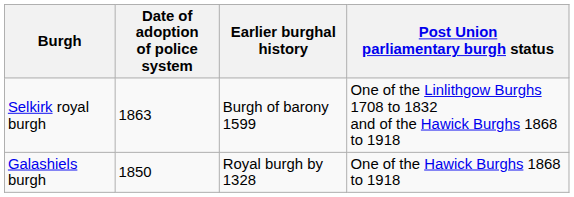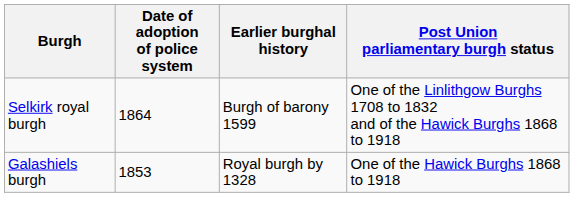 <table class="wikitable">
 <tr>
 <th>Burgh</th>
 <th>Date of adoption <br> of police system</th>
 <th>Earlier burghal history</th>
 <th><a href='#'>Post Union</a> <br> <a href='#'>parliamentary burgh</a> status</th>
 </tr>
 <tr>
 <td><a href='#'>Selkirk</a> royal burgh</td>
-<td>1863</td>
+<td>1864</td>
 <td>Burgh of barony 1599</td>
 <td>One of the <a href='#'>Linlithgow Burghs</a> 1708 to 1832 <br> and of the <a href='#'>Hawick Burghs</a> 1868 to 1918</td>
 </tr>
 <tr>
 <td><a href='#'>Galashiels</a> burgh</td>
-<td>1850</td>
+<td>1853</td>
 <td>Royal burgh by 1328</td>
 <td>One of the <a href='#'>Hawick Burghs</a> 1868 to 1918</td>
 </tr>
 </table>
